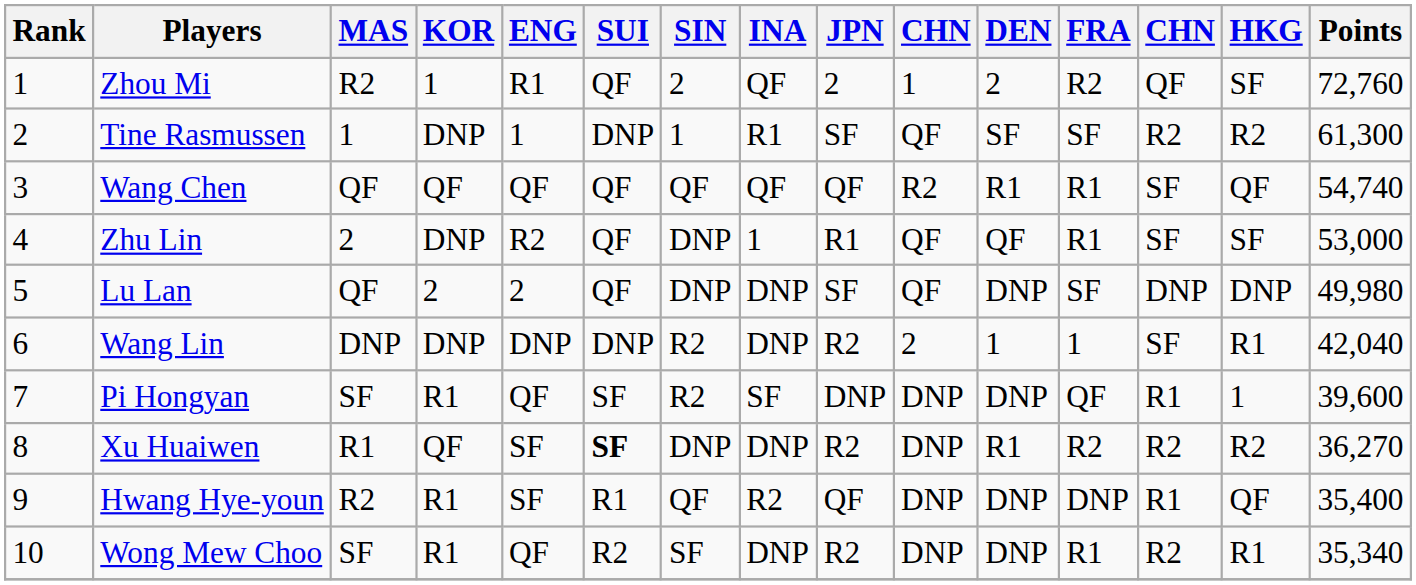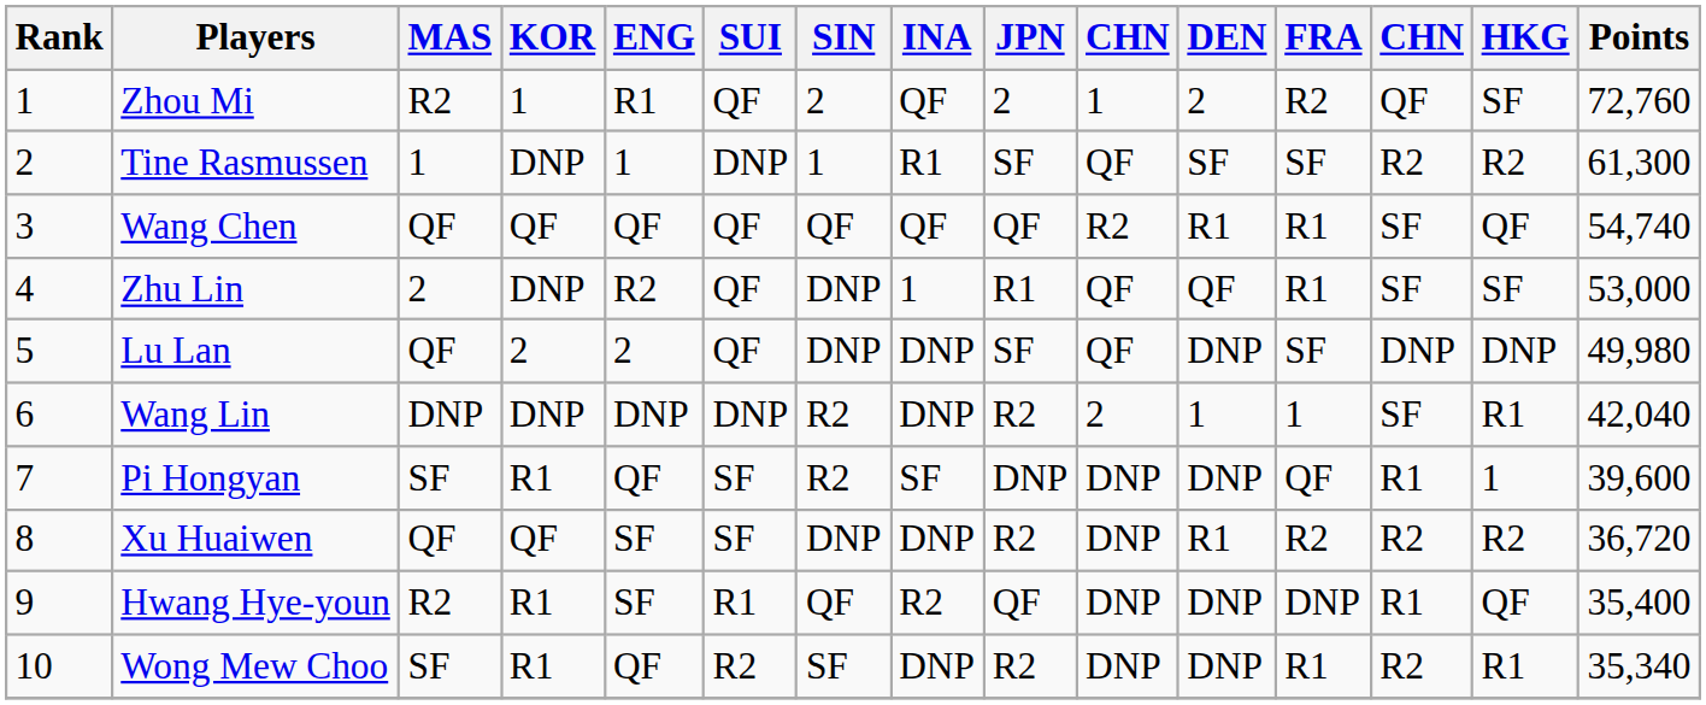 <table class=wikitable style="font-size:89%">
 <tr>
 <th>Rank</th>
 <th>Players</th>
 <th><a href='#'>MAS</a></th>
 <th><a href='#'>KOR</a></th>
 <th><a href='#'>ENG</a></th>
 <th><a href='#'>SUI</a></th>
 <th><a href='#'>SIN</a></th>
 <th><a href='#'>INA</a></th>
 <th><a href='#'>JPN</a></th>
 <th><a href='#'>CHN</a></th>
 <th><a href='#'>DEN</a></th>
 <th><a href='#'>FRA</a></th>
 <th><a href='#'>CHN</a></th>
 <th><a href='#'>HKG</a></th>
 <th>Points</th>
 </tr>
 <tr>
 <td>1</td>
 <td> <a href='#'>Zhou Mi</a></td>
 <td>R2</td>
 <td>1</td>
 <td>R1</td>
 <td>QF</td>
 <td>2</td>
 <td>QF</td>
 <td>2</td>
 <td>1</td>
 <td>2</td>
 <td>R2</td>
 <td>QF</td>
 <td>SF</td>
 <td>72,760</td>
 </tr>
 <tr>
 <td>2</td>
 <td> <a href='#'>Tine Rasmussen</a></td>
 <td>1</td>
 <td>DNP</td>
 <td>1</td>
 <td>DNP</td>
 <td>1</td>
 <td>R1</td>
 <td>SF</td>
 <td>QF</td>
 <td>SF</td>
 <td>SF</td>
 <td>R2</td>
 <td>R2</td>
 <td>61,300</td>
 </tr>
 <tr>
 <td>3</td>
 <td> <a href='#'>Wang Chen</a></td>
 <td>QF</td>
 <td>QF</td>
 <td>QF</td>
 <td>QF</td>
 <td>QF</td>
 <td>QF</td>
 <td>QF</td>
 <td>R2</td>
 <td>R1</td>
 <td>R1</td>
 <td>SF</td>
 <td>QF</td>
 <td>54,740</td>
 </tr>
 <tr>
 <td>4</td>
 <td> <a href='#'>Zhu Lin</a></td>
 <td>2</td>
 <td>DNP</td>
 <td>R2</td>
 <td>QF</td>
 <td>DNP</td>
 <td>1</td>
 <td>R1</td>
 <td>QF</td>
 <td>QF</td>
 <td>R1</td>
 <td>SF</td>
 <td>SF</td>
 <td>53,000</td>
 </tr>
 <tr>
 <td>5</td>
 <td> <a href='#'>Lu Lan</a></td>
 <td>QF</td>
 <td>2</td>
 <td>2</td>
 <td>QF</td>
 <td>DNP</td>
 <td>DNP</td>
 <td>SF</td>
 <td>QF</td>
 <td>DNP</td>
 <td>SF</td>
 <td>DNP</td>
 <td>DNP</td>
 <td>49,980</td>
 </tr>
 <tr>
 <td>6</td>
 <td> <a href='#'>Wang Lin</a></td>
 <td>DNP</td>
 <td>DNP</td>
 <td>DNP</td>
 <td>DNP</td>
 <td>R2</td>
 <td>DNP</td>
 <td>R2</td>
 <td>2</td>
 <td>1</td>
 <td>1</td>
 <td>SF</td>
 <td>R1</td>
 <td>42,040</td>
 </tr>
 <tr>
 <td>7</td>
 <td> <a href='#'>Pi Hongyan</a></td>
 <td>SF</td>
 <td>R1</td>
 <td>QF</td>
 <td>SF</td>
 <td>R2</td>
 <td>SF</td>
 <td>DNP</td>
 <td>DNP</td>
 <td>DNP</td>
 <td>QF</td>
 <td>R1</td>
 <td>1</td>
 <td>39,600</td>
 </tr>
 <tr>
 <td>8</td>
 <td> <a href='#'>Xu Huaiwen</a></td>
-<td>R1</td>
+<td>QF</td>
 <td>QF</td>
 <td>SF</td>
-<td><strong>SF</strong></td>
+<td>SF</td>
 <td>DNP</td>
 <td>DNP</td>
 <td>R2</td>
 <td>DNP</td>
 <td>R1</td>
 <td>R2</td>
 <td>R2</td>
 <td>R2</td>
-<td>36,270</td>
+<td>36,720</td>
 </tr>
 <tr>
 <td>9</td>
 <td> <a href='#'>Hwang Hye-youn</a></td>
 <td>R2</td>
 <td>R1</td>
 <td>SF</td>
 <td>R1</td>
 <td>QF</td>
 <td>R2</td>
 <td>QF</td>
 <td>DNP</td>
 <td>DNP</td>
 <td>DNP</td>
 <td>R1</td>
 <td>QF</td>
 <td>35,400</td>
 </tr>
 <tr>
 <td>10</td>
 <td> <a href='#'>Wong Mew Choo</a></td>
 <td>SF</td>
 <td>R1</td>
 <td>QF</td>
 <td>R2</td>
 <td>SF</td>
 <td>DNP</td>
 <td>R2</td>
 <td>DNP</td>
 <td>DNP</td>
 <td>R1</td>
 <td>R2</td>
 <td>R1</td>
 <td>35,340</td>
 </tr>
 <tr>
 </tr>
 </table>
